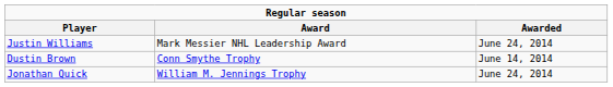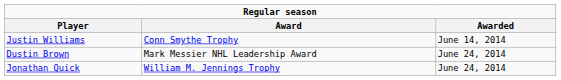 <table class="wikitable" style="width:52%;">
 <tr>
 <td colspan="10" style="text-align:center;"><strong>Regular season</strong></td>
 </tr>
 <tr>
 <th>Player</th>
 <th>Award</th>
 <th>Awarded</th>
 </tr>
 <tr>
 <td><a href='#'>Justin Williams</a></td>
-<td>Mark Messier NHL Leadership Award</td>
-<td>June 24, 2014</td>
+<td><a href='#'>Conn Smythe Trophy</a></td>
+<td>June 14, 2014</td>
 </tr>
 <tr>
 <td><a href='#'>Dustin Brown</a></td>
-<td><a href='#'>Conn Smythe Trophy</a></td>
-<td>June 14, 2014</td>
+<td>Mark Messier NHL Leadership Award</td>
+<td>June 24, 2014</td>
 </tr>
 <tr>
 <td><a href='#'>Jonathan Quick</a></td>
 <td><a href='#'>William M. Jennings Trophy</a></td>
 <td>June 24, 2014</td>
 </tr>
 </table>
